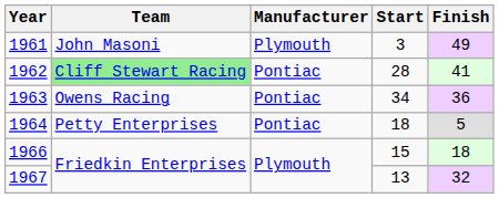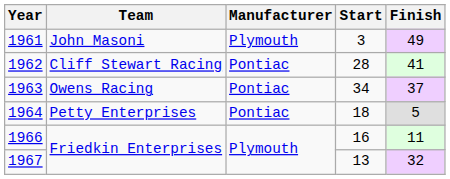 <table class="wikitable" style="font-size: 90%;">
 <tr>
 <th>Year</th>
 <th>Team</th>
 <th>Manufacturer</th>
 <th>Start</th>
 <th>Finish</th>
 </tr>
 <tr>
 <td><a href='#'>1961</a></td>
 <td><a href='#'>John Masoni</a></td>
 <td><a href='#'>Plymouth</a></td>
 <td align="center">3</td>
 <td align="center" style="background:#EFCFFF;">49</td>
 </tr>
 <tr>
 <td><a href='#'>1962</a></td>
-<td style="background: lightgreen;"><a href='#'>Cliff Stewart Racing</a></td>
+<td><a href='#'>Cliff Stewart Racing</a></td>
 <td><a href='#'>Pontiac</a></td>
 <td align="center">28</td>
 <td align="center" style="background:#DFFFDF;">41</td>
 </tr>
 <tr>
 <td><a href='#'>1963</a></td>
 <td><a href='#'>Owens Racing</a></td>
 <td><a href='#'>Pontiac</a></td>
 <td align="center">34</td>
-<td align="center" style="background:#EFCFFF;">36</td>
+<td align="center" style="background:#EFCFFF;">37</td>
 </tr>
 <tr>
 <td><a href='#'>1964</a></td>
 <td><a href='#'>Petty Enterprises</a></td>
 <td><a href='#'>Pontiac</a></td>
 <td align="center">18</td>
 <td align="center" style="background:#DFDFDF;">5</td>
 </tr>
 <tr>
 <td><a href='#'>1966</a></td>
 <td rowspan=2><a href='#'>Friedkin Enterprises</a></td>
 <td rowspan=2><a href='#'>Plymouth</a></td>
-<td align="center">15</td>
-<td align="center" style="background:#DFFFDF;">18</td>
+<td align="center">16</td>
+<td align="center" style="background:#DFFFDF;">11</td>
 </tr>
 <tr>
 <td><a href='#'>1967</a></td>
 <td align="center">13</td>
 <td align="center" style="background:#EFCFFF;">32</td>
 </tr>
 </table>
